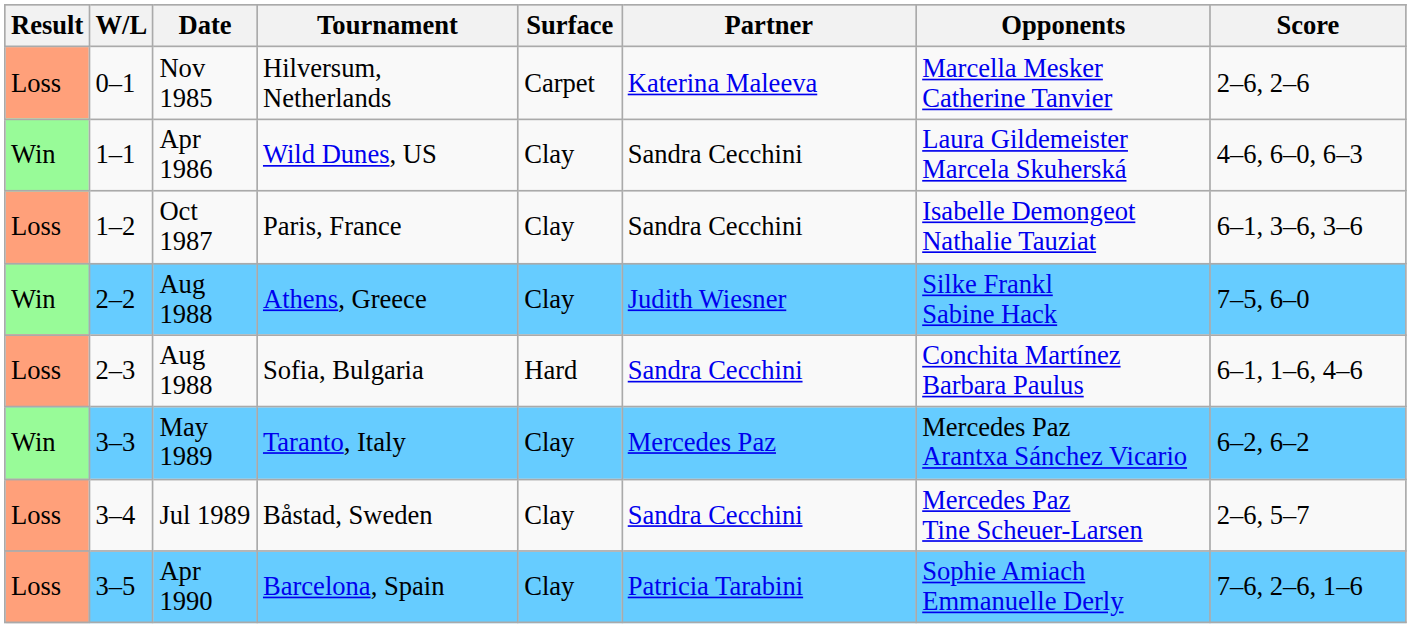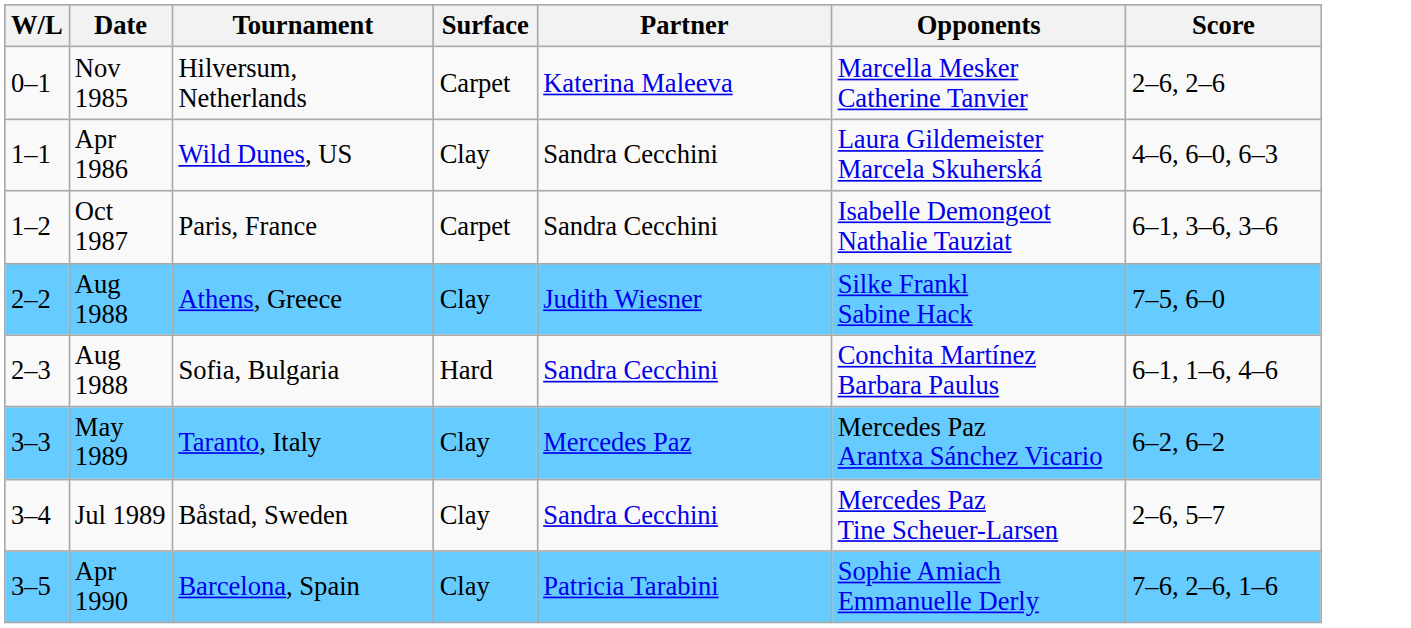 <table class="sortable wikitable">
 <tr>
-<th>Result</th>
 <th style="width:30px" class="unsortable">W/L</th>
 <th style="width:55px">Date</th>
 <th style="width:150px">Tournament</th>
 <th style="width:55px">Surface</th>
 <th style="width:170px">Partner</th>
 <th style="width:170px">Opponents</th>
 <th style="width:110px" class="unsortable">Score</th>
 </tr>
 <tr>
-<td style="background:#ffa07a;">Loss</td>
 <td>0–1</td>
 <td>Nov 1985</td>
 <td>Hilversum, Netherlands</td>
 <td>Carpet</td>
 <td> <a href='#'>Katerina Maleeva</a></td>
 <td> <a href='#'>Marcella Mesker</a> <br>  <a href='#'>Catherine Tanvier</a></td>
 <td>2–6, 2–6</td>
 </tr>
 <tr>
-<td style="background:#98fb98;">Win</td>
 <td>1–1</td>
 <td>Apr 1986</td>
 <td><a href='#'>Wild Dunes</a>, US</td>
 <td>Clay</td>
 <td> Sandra Cecchini</td>
 <td> <a href='#'>Laura Gildemeister</a> <br>  <a href='#'>Marcela Skuherská</a></td>
 <td>4–6, 6–0, 6–3</td>
 </tr>
 <tr>
-<td style="background:#ffa07a;">Loss</td>
 <td>1–2</td>
 <td>Oct 1987</td>
 <td>Paris, France</td>
-<td>Clay</td>
+<td>Carpet</td>
 <td> Sandra Cecchini</td>
 <td> <a href='#'>Isabelle Demongeot</a> <br>  <a href='#'>Nathalie Tauziat</a></td>
 <td>6–1, 3–6, 3–6</td>
 </tr>
 <tr bgcolor="66CCFF">
-<td style="background:#98fb98;">Win</td>
 <td>2–2</td>
 <td>Aug 1988</td>
 <td><a href='#'>Athens</a>, Greece</td>
 <td>Clay</td>
 <td> <a href='#'>Judith Wiesner</a></td>
 <td> <a href='#'>Silke Frankl</a> <br>  <a href='#'>Sabine Hack</a></td>
 <td>7–5, 6–0</td>
 </tr>
 <tr>
-<td style="background:#ffa07a;">Loss</td>
 <td>2–3</td>
 <td>Aug 1988</td>
 <td>Sofia, Bulgaria</td>
 <td>Hard</td>
 <td> <a href='#'>Sandra Cecchini</a></td>
 <td> <a href='#'>Conchita Martínez</a> <br>  <a href='#'>Barbara Paulus</a></td>
 <td>6–1, 1–6, 4–6</td>
 </tr>
 <tr bgcolor="66CCFF">
-<td style="background:#98fb98;">Win</td>
 <td>3–3</td>
 <td>May 1989</td>
 <td><a href='#'>Taranto</a>, Italy</td>
 <td>Clay</td>
 <td> <a href='#'>Mercedes Paz</a></td>
 <td> Mercedes Paz <br>  <a href='#'>Arantxa Sánchez Vicario</a></td>
 <td>6–2, 6–2</td>
 </tr>
 <tr>
-<td style="background:#ffa07a;">Loss</td>
 <td>3–4</td>
 <td>Jul 1989</td>
 <td>Båstad, Sweden</td>
 <td>Clay</td>
 <td> <a href='#'>Sandra Cecchini</a></td>
 <td> <a href='#'>Mercedes Paz</a> <br>  <a href='#'>Tine Scheuer-Larsen</a></td>
 <td>2–6, 5–7</td>
 </tr>
 <tr bgcolor="66CCFF">
-<td style="background:#ffa07a;">Loss</td>
 <td>3–5</td>
 <td>Apr 1990</td>
 <td><a href='#'>Barcelona</a>, Spain</td>
 <td>Clay</td>
 <td> <a href='#'>Patricia Tarabini</a></td>
 <td> <a href='#'>Sophie Amiach</a> <br>  <a href='#'>Emmanuelle Derly</a></td>
 <td>7–6, 2–6, 1–6</td>
 </tr>
 </table>
